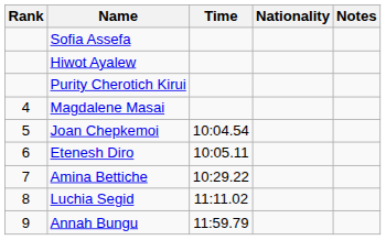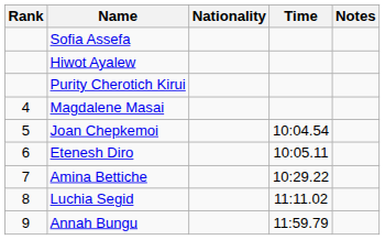 <table class="wikitable sortable" style="text-align:center">
 <tr>
 <th>Rank</th>
 <th>Name</th>
+<th>Nationality</th>
 <th>Time</th>
-<th>Nationality</th>
 <th>Notes</th>
 </tr>
 <tr>
 <td></td>
 <td align=left><a href='#'>Sofia Assefa</a></td>
+<td align=left></td>
 <td></td>
-<td align=left></td>
 <td></td>
 </tr>
 <tr>
 <td></td>
 <td align=left><a href='#'>Hiwot Ayalew</a></td>
+<td align=left></td>
 <td></td>
-<td align=left></td>
 <td></td>
 </tr>
 <tr>
 <td></td>
 <td align=left><a href='#'>Purity Cherotich Kirui</a></td>
+<td align=left></td>
 <td></td>
-<td align=left></td>
 <td></td>
 </tr>
 <tr>
 <td>4</td>
 <td align=left><a href='#'>Magdalene Masai</a></td>
+<td align=left></td>
 <td></td>
-<td align=left></td>
 <td></td>
 </tr>
 <tr>
 <td>5</td>
 <td align=left><a href='#'>Joan Chepkemoi</a></td>
+<td align=left></td>
 <td>10:04.54</td>
-<td align=left></td>
 <td></td>
 </tr>
 <tr>
 <td>6</td>
 <td align=left><a href='#'>Etenesh Diro</a></td>
+<td align=left></td>
 <td>10:05.11</td>
-<td align=left></td>
 <td></td>
 </tr>
 <tr>
 <td>7</td>
 <td align=left><a href='#'>Amina Bettiche</a></td>
+<td align=left></td>
 <td>10:29.22</td>
-<td align=left></td>
 <td></td>
 </tr>
 <tr>
 <td>8</td>
 <td align=left><a href='#'>Luchia Segid</a></td>
+<td align=left></td>
 <td>11:11.02</td>
-<td align=left></td>
 <td></td>
 </tr>
 <tr>
 <td>9</td>
 <td align=left><a href='#'>Annah Bungu</a></td>
+<td align=left></td>
 <td>11:59.79</td>
-<td align=left></td>
 <td></td>
 </tr>
 </table>
